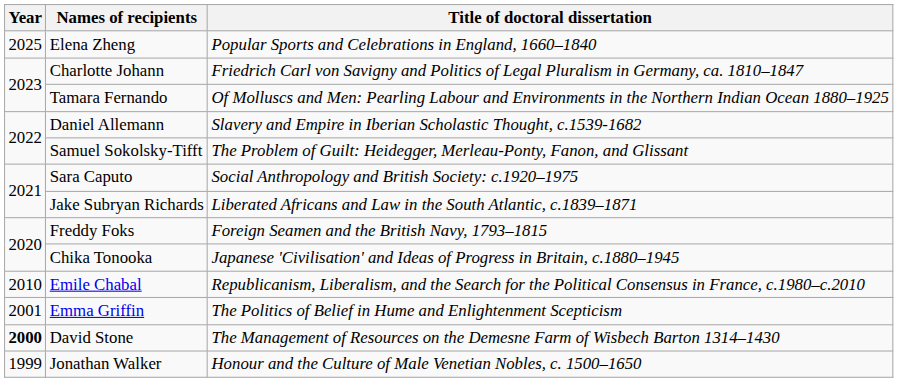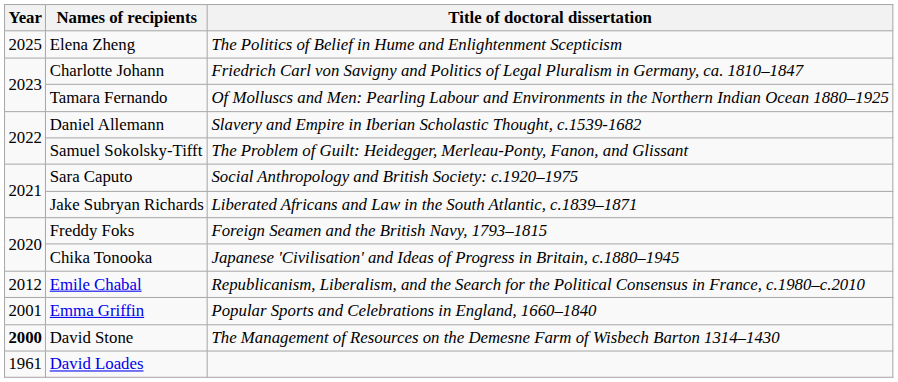 <table class="wikitable">
 <tr>
 <th>Year</th>
 <th>Names of recipients</th>
 <th>Title of doctoral dissertation</th>
 </tr>
 <tr>
 <td>2025</td>
 <td>Elena Zheng</td>
-<td><em>Popular Sports and Celebrations in England, 1660–1840</em></td>
+<td><em>The Politics of Belief in Hume and Enlightenment Scepticism</em></td>
 </tr>
 <tr>
 <td rowspan="2">2023</td>
 <td>Charlotte Johann</td>
 <td><em>Friedrich Carl von Savigny and Politics of Legal Pluralism in Germany, ca. 1810–1847</em></td>
 </tr>
 <tr>
 <td>Tamara Fernando</td>
 <td><em>Of Molluscs and Men: Pearling Labour and Environments in the Northern Indian Ocean 1880–1925</em></td>
 </tr>
 <tr>
 <td rowspan="2">2022</td>
 <td>Daniel Allemann</td>
 <td><em>Slavery and Empire in Iberian Scholastic Thought, c.1539-1682</em></td>
 </tr>
 <tr>
 <td>Samuel Sokolsky-Tifft</td>
 <td><em>The Problem of Guilt: Heidegger, Merleau-Ponty, Fanon, and Glissant</em></td>
 </tr>
 <tr>
 <td rowspan="2">2021</td>
 <td>Sara Caputo</td>
 <td><em>Social Anthropology and British Society: c.1920–1975</em></td>
 </tr>
 <tr>
 <td>Jake Subryan Richards</td>
 <td><em>Liberated Africans and Law in the South Atlantic, c.1839–1871</em></td>
 </tr>
 <tr>
 <td rowspan="2">2020</td>
 <td>Freddy Foks</td>
 <td><em>Foreign Seamen and the British Navy, 1793–1815</em></td>
 </tr>
 <tr>
 <td>Chika Tonooka</td>
 <td><em>Japanese 'Civilisation' and Ideas of Progress in Britain, c.1880–1945</em></td>
 </tr>
 <tr>
-<td>2010</td>
+<td>2012</td>
 <td><a href='#'>Emile Chabal</a></td>
 <td><em>Republicanism, Liberalism, and the Search for the Political Consensus in France, c.1980–c.2010</em></td>
 </tr>
 <tr>
 <td>2001</td>
 <td><a href='#'>Emma Griffin</a></td>
-<td><em>The Politics of Belief in Hume and Enlightenment Scepticism</em></td>
+<td><em>Popular Sports and Celebrations in England, 1660–1840</em></td>
 </tr>
 <tr>
 <td><strong>2000</strong></td>
 <td>David Stone</td>
 <td><em>The</em> <em>Management of Resources on the Demesne Farm of Wisbech Barton 1314–1430</em></td>
 </tr>
 <tr>
-<td>1999</td>
-<td>Jonathan Walker</td>
-<td><em>Honour and the</em> <em>Culture of Male Venetian Nobles, c. 1500–1650</em></td>
+<td>1961</td>
+<td><a href='#'>David Loades</a></td>
+<td></td>
 </tr>
 </table>
